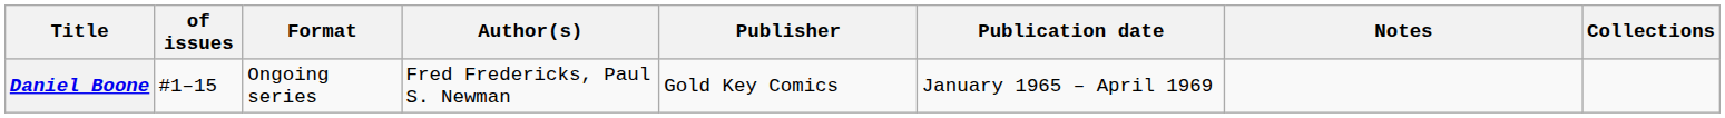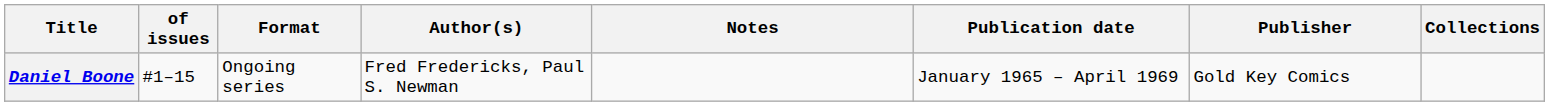 <table class="wikitable">
 <tr>
 <th>Title</th>
 <th style="width:40pt"> of issues</th>
 <th style="width:75pt">Format</th>
 <th style="width:125pt">Author(s)</th>
+<th style="width:175pt">Notes</th>
+<th style="width:150pt">Publication date</th>
 <th style="width:125pt">Publisher</th>
-<th style="width:150pt">Publication date</th>
-<th style="width:175pt">Notes</th>
 <th>Collections</th>
 </tr>
 <tr>
 <th><em><a href='#'>Daniel Boone</a></em></th>
 <td>#1–15</td>
 <td>Ongoing series</td>
 <td>Fred Fredericks, Paul S. Newman</td>
+<td></td>
+<td>January 1965 – April 1969</td>
 <td>Gold Key Comics</td>
-<td>January 1965 – April 1969</td>
-<td></td>
 <td></td>
 </tr>
 </table>
